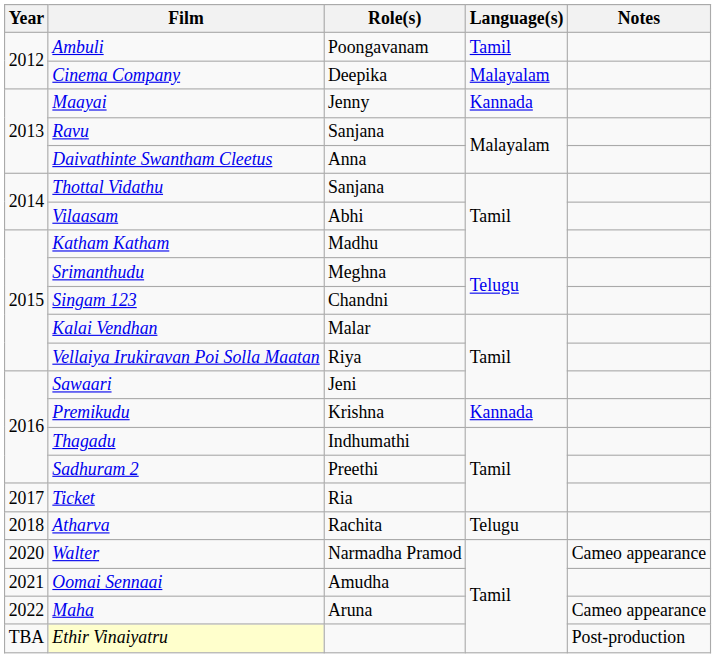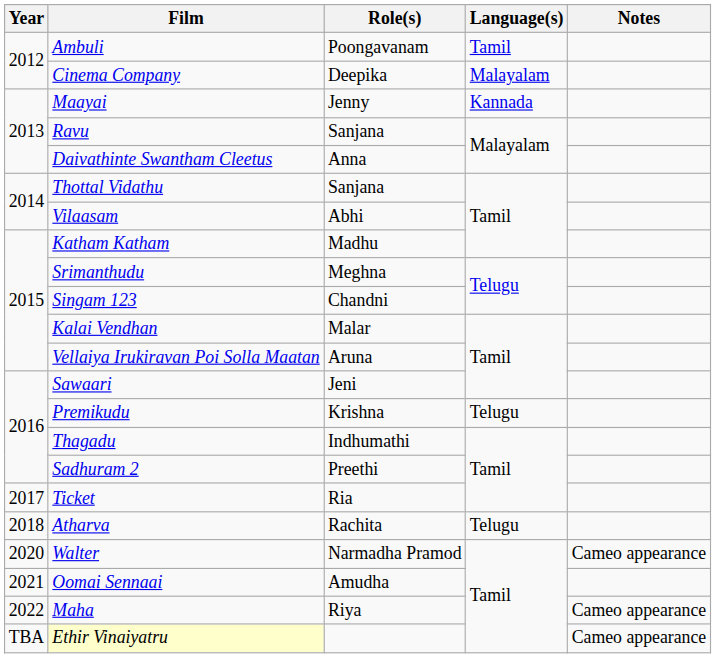 <table class="wikitable sortable">
 <tr style="background:#ccc; text-align:center;">
 <th>Year</th>
 <th>Film</th>
 <th>Role(s)</th>
 <th>Language(s)</th>
 <th class="unsortable">Notes</th>
 </tr>
 <tr>
 <td rowspan="2">2012</td>
 <td><em><a href='#'>Ambuli</a></em></td>
 <td>Poongavanam</td>
 <td><a href='#'>Tamil</a></td>
 <td></td>
 </tr>
 <tr>
 <td><em><a href='#'>Cinema Company</a></em></td>
 <td>Deepika</td>
 <td><a href='#'>Malayalam</a></td>
 <td></td>
 </tr>
 <tr>
 <td rowspan="3">2013</td>
 <td><em><a href='#'>Maayai</a></em></td>
 <td>Jenny</td>
 <td><a href='#'>Kannada</a></td>
 <td></td>
 </tr>
 <tr>
 <td><em><a href='#'>Ravu</a></em></td>
 <td>Sanjana</td>
 <td rowspan="2">Malayalam</td>
 <td></td>
 </tr>
 <tr>
 <td><em><a href='#'>Daivathinte Swantham Cleetus</a></em></td>
 <td>Anna</td>
 <td></td>
 </tr>
 <tr>
 <td rowspan="2">2014</td>
 <td><em><a href='#'>Thottal Vidathu</a></em></td>
 <td>Sanjana</td>
 <td rowspan="3">Tamil</td>
 <td></td>
 </tr>
 <tr>
 <td><em><a href='#'>Vilaasam</a></em></td>
 <td>Abhi</td>
 <td></td>
 </tr>
 <tr>
 <td rowspan="5">2015</td>
 <td><em><a href='#'>Katham Katham</a></em></td>
 <td>Madhu</td>
 <td></td>
 </tr>
 <tr>
 <td><em><a href='#'>Srimanthudu</a></em></td>
 <td>Meghna</td>
 <td rowspan="2"><a href='#'>Telugu</a></td>
 <td></td>
 </tr>
 <tr>
 <td><em><a href='#'>Singam 123</a></em></td>
 <td>Chandni</td>
 <td></td>
 </tr>
 <tr>
 <td><em><a href='#'>Kalai Vendhan</a></em></td>
 <td>Malar</td>
 <td rowspan="3">Tamil</td>
 <td></td>
 </tr>
 <tr>
 <td><em><a href='#'>Vellaiya Irukiravan Poi Solla Maatan</a></em></td>
-<td>Riya</td>
+<td>Aruna</td>
 <td></td>
 </tr>
 <tr>
 <td rowspan="4">2016</td>
 <td><em><a href='#'>Sawaari</a></em></td>
 <td>Jeni</td>
 <td></td>
 </tr>
 <tr>
 <td><em><a href='#'>Premikudu</a></em></td>
 <td>Krishna</td>
-<td><a href='#'>Kannada</a></td>
+<td>Telugu</td>
 <td></td>
 </tr>
 <tr>
 <td><em><a href='#'>Thagadu</a></em></td>
 <td>Indhumathi</td>
 <td rowspan="3">Tamil</td>
 <td></td>
 </tr>
 <tr>
 <td><em><a href='#'>Sadhuram 2</a></em></td>
 <td>Preethi</td>
 <td></td>
 </tr>
 <tr>
 <td>2017</td>
 <td><em><a href='#'>Ticket</a></em></td>
 <td>Ria</td>
 <td></td>
 </tr>
 <tr>
 <td>2018</td>
 <td><em><a href='#'>Atharva</a></em></td>
 <td>Rachita</td>
 <td>Telugu</td>
 <td></td>
 </tr>
 <tr>
 <td>2020</td>
 <td><em><a href='#'>Walter</a></em></td>
 <td>Narmadha Pramod</td>
 <td rowspan="4">Tamil</td>
 <td>Cameo appearance</td>
 </tr>
 <tr>
 <td>2021</td>
 <td><em><a href='#'>Oomai Sennaai</a></em></td>
 <td>Amudha</td>
 <td></td>
 </tr>
 <tr>
 <td>2022</td>
 <td><em><a href='#'>Maha</a></em></td>
-<td>Aruna</td>
+<td>Riya</td>
 <td>Cameo appearance</td>
 </tr>
 <tr>
 <td>TBA</td>
 <td style="background:#FFFFCC;"><em>Ethir Vinaiyatru</em> </td>
 <td></td>
-<td>Post-production</td>
+<td>Cameo appearance</td>
 </tr>
 </table>
